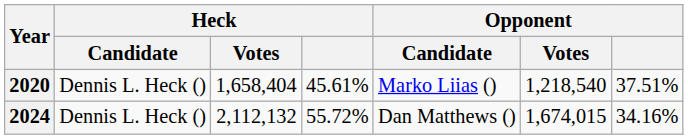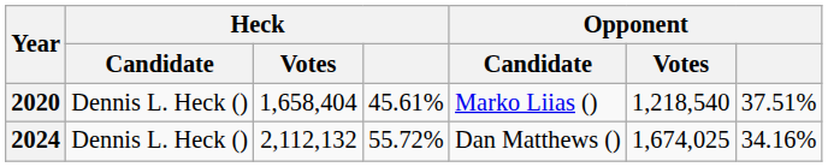 <table class="wikitable sortable" style="text-align:right;">
 <tr>
 <th scope="col" rowspan="2">Year</th>
 <th scope="col" colspan="3">Heck</th>
 <th scope="col" colspan="3">Opponent</th>
 </tr>
 <tr>
 <th scope="col">Candidate</th>
 <th scope="col">Votes</th>
 <th scope="col"></th>
 <th scope="col">Candidate</th>
 <th scope="col">Votes</th>
 <th scope="col"></th>
 </tr>
 <tr>
 <th scope="row">2020</th>
 <td>Dennis L. Heck ()</td>
 <td>1,658,404</td>
 <td>45.61%</td>
 <td style="text-align:left;"><a href='#'>Marko Liias</a> ()</td>
 <td>1,218,540</td>
 <td>37.51%</td>
 </tr>
 <tr>
 <th scope="row">2024</th>
 <td>Dennis L. Heck ()</td>
 <td>2,112,132</td>
 <td>55.72%</td>
 <td style="text-align:left;">Dan Matthews ()</td>
-<td>1,674,015</td>
+<td>1,674,025</td>
 <td>34.16%</td>
 </tr>
 </table>
